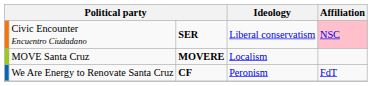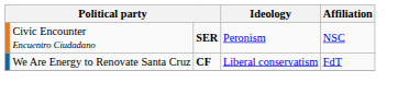 <table class="wikitable">
 <tr>
 <th colspan=3>Political party</th>
 <th>Ideology</th>
 <th>Affiliation</th>
 </tr>
 <tr>
 <th style="background:#fd7302;"></th>
 <td>Civic Encounter<br><small><em>Encuentro Ciudadano</em></small></td>
 <td><strong>SER</strong></td>
-<td><a href='#'>Liberal conservatism</a></td>
-<td style="background: pink;"><a href='#'>NSC</a></td>
-</tr>
-<tr>
-<th style="background:#9acc09;"></th>
-<td>MOVE Santa Cruz<br></td>
-<td><strong>MOVERE</strong></td>
-<td><a href='#'>Localism</a></td>
-<td></td>
+<td><a href='#'>Peronism</a></td>
+<td><a href='#'>NSC</a></td>
 </tr>
 <tr>
 <th style="background:#0268b3;"></th>
 <td>We Are Energy to Renovate Santa Cruz<br></td>
 <td><strong>CF</strong></td>
-<td><a href='#'>Peronism</a></td>
+<td><a href='#'>Liberal conservatism</a></td>
 <td><a href='#'>FdT</a></td>
 </tr>
 <tr>
 </tr>
 </table>
